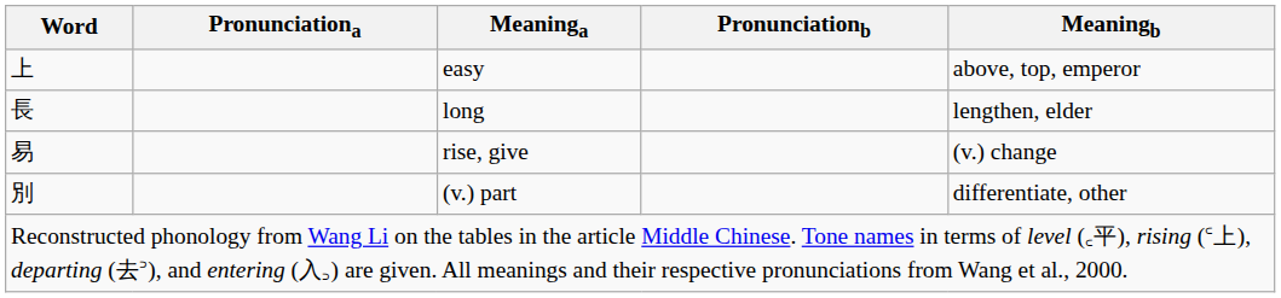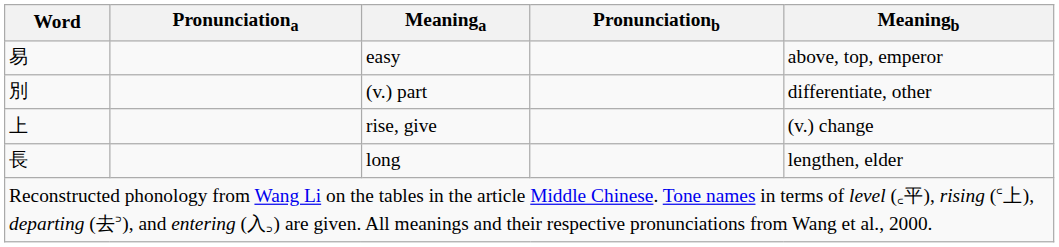 <table class="wikitable">
 <tr>
 <th>Word</th>
 <th>Pronunciation<sub>a</sub></th>
 <th>Meaning<sub>a</sub></th>
 <th>Pronunciation<sub>b</sub></th>
 <th>Meaning<sub>b</sub></th>
 </tr>
 <tr>
-<td>上</td>
+<td>易</td>
 <td></td>
 <td>easy</td>
 <td></td>
 <td>above, top, emperor</td>
+</tr>
+<tr>
+<td>別</td>
+<td></td>
+<td>(v.) part</td>
+<td></td>
+<td>differentiate, other</td>
+</tr>
+<tr>
+<td>上</td>
+<td></td>
+<td>rise, give</td>
+<td></td>
+<td>(v.) change</td>
 </tr>
 <tr>
 <td>長</td>
 <td></td>
 <td>long</td>
 <td></td>
 <td>lengthen, elder</td>
 </tr>
 <tr>
-<td>易</td>
-<td></td>
-<td>rise, give</td>
-<td></td>
-<td>(v.) change</td>
-</tr>
-<tr>
-<td>別</td>
-<td></td>
-<td>(v.) part</td>
-<td></td>
-<td>differentiate, other</td>
-</tr>
-<tr>
 <td colspan="5">Reconstructed phonology from <a href='#'>Wang Li</a> on the tables in the article <a href='#'>Middle Chinese</a>. <a href='#'>Tone names</a> in terms of <em>level</em> (꜀平), <em>rising</em> (꜂上), <em>departing</em> (去꜄), and <em>entering</em> (入꜆) are given. All meanings and their respective pronunciations from Wang et al., 2000.</td>
 </tr>
 </table>
